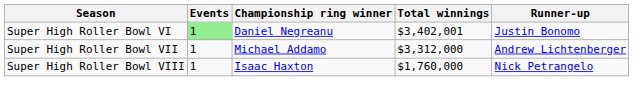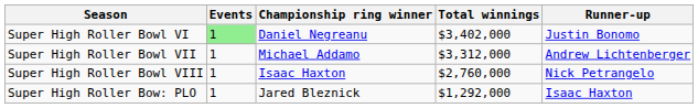 <table class="wikitable sortable">
 <tr>
 <th>Season</th>
 <th>Events</th>
 <th>Championship ring winner</th>
 <th>Total winnings</th>
 <th>Runner-up</th>
 </tr>
 <tr>
 <td>Super High Roller Bowl VI</td>
 <td style="background: lightgreen;">1</td>
 <td> <a href='#'>Daniel Negreanu</a></td>
-<td>$3,402,001</td>
+<td>$3,402,000</td>
 <td> <a href='#'>Justin Bonomo</a></td>
 </tr>
 <tr>
 <td>Super High Roller Bowl VII</td>
 <td>1</td>
 <td> <a href='#'>Michael Addamo</a></td>
 <td>$3,312,000</td>
 <td> <a href='#'>Andrew Lichtenberger</a></td>
 </tr>
 <tr>
 <td>Super High Roller Bowl VIII</td>
 <td>1</td>
 <td> <a href='#'>Isaac Haxton</a></td>
-<td>$1,760,000</td>
+<td>$2,760,000</td>
 <td> <a href='#'>Nick Petrangelo</a></td>
 </tr>
+<tr>
+<td>Super High Roller Bow: PLO</td>
+<td>1</td>
+<td> Jared Bleznick</td>
+<td>$1,292,000</td>
+<td> <a href='#'>Isaac Haxton</a></td>
+</tr>
 </table>
